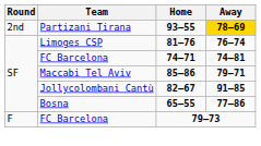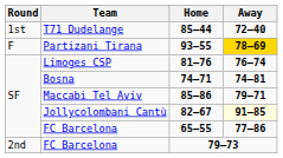 <table class="wikitable" style="text-align: left; font-size:95%">
 <tr bgcolor="#ccccff">
 <th>Round</th>
 <th>Team</th>
 <th>  Home  </th>
 <th>  Away  </th>
 </tr>
 <tr>
-<td>2nd</td>
+<td>1st</td>
+<td> <a href='#'>T71 Dudelange</a></td>
+<td align="center"><strong>85–44</strong></td>
+<td align="center"><strong>72–40</strong></td>
+</tr>
+<tr>
+<td>F</td>
 <td> <a href='#'>Partizani Tirana</a></td>
 <td align="center"><strong>93–55</strong></td>
 <td align="center" style="background: gold;"><strong>78–69</strong></td>
 </tr>
 <tr>
 <td rowspan=5>SF</td>
 <td> <a href='#'>Limoges CSP</a></td>
 <td align="center"><strong>81–76</strong></td>
 <td align="center"><strong>76–74</strong></td>
 </tr>
 <tr>
-<td> <a href='#'>FC Barcelona</a></td>
+<td> <a href='#'>Bosna</a></td>
 <td align="center"><strong>74–71</strong></td>
 <td align="center"><strong>74–81</strong></td>
 </tr>
 <tr>
 <td> <a href='#'>Maccabi Tel Aviv</a></td>
 <td align="center"><strong>85–86</strong></td>
 <td align="center"><strong>79–71</strong></td>
 </tr>
 <tr>
 <td> <a href='#'>Jollycolombani Cantù</a></td>
 <td align="center"><strong>82–67</strong></td>
-<td align="center"><strong>91–85</strong></td>
+<td align="center" style="background: lightyellow;"><strong>91–85</strong></td>
 </tr>
 <tr>
-<td> <a href='#'>Bosna</a></td>
+<td> <a href='#'>FC Barcelona</a></td>
 <td align="center"><strong>65–55</strong></td>
 <td align="center"><strong>77–86</strong></td>
 </tr>
 <tr>
-<td>F</td>
+<td>2nd</td>
 <td> <a href='#'>FC Barcelona</a></td>
 <td colspan=2 align="center"><strong>79–73</strong></td>
 </tr>
 </table>
